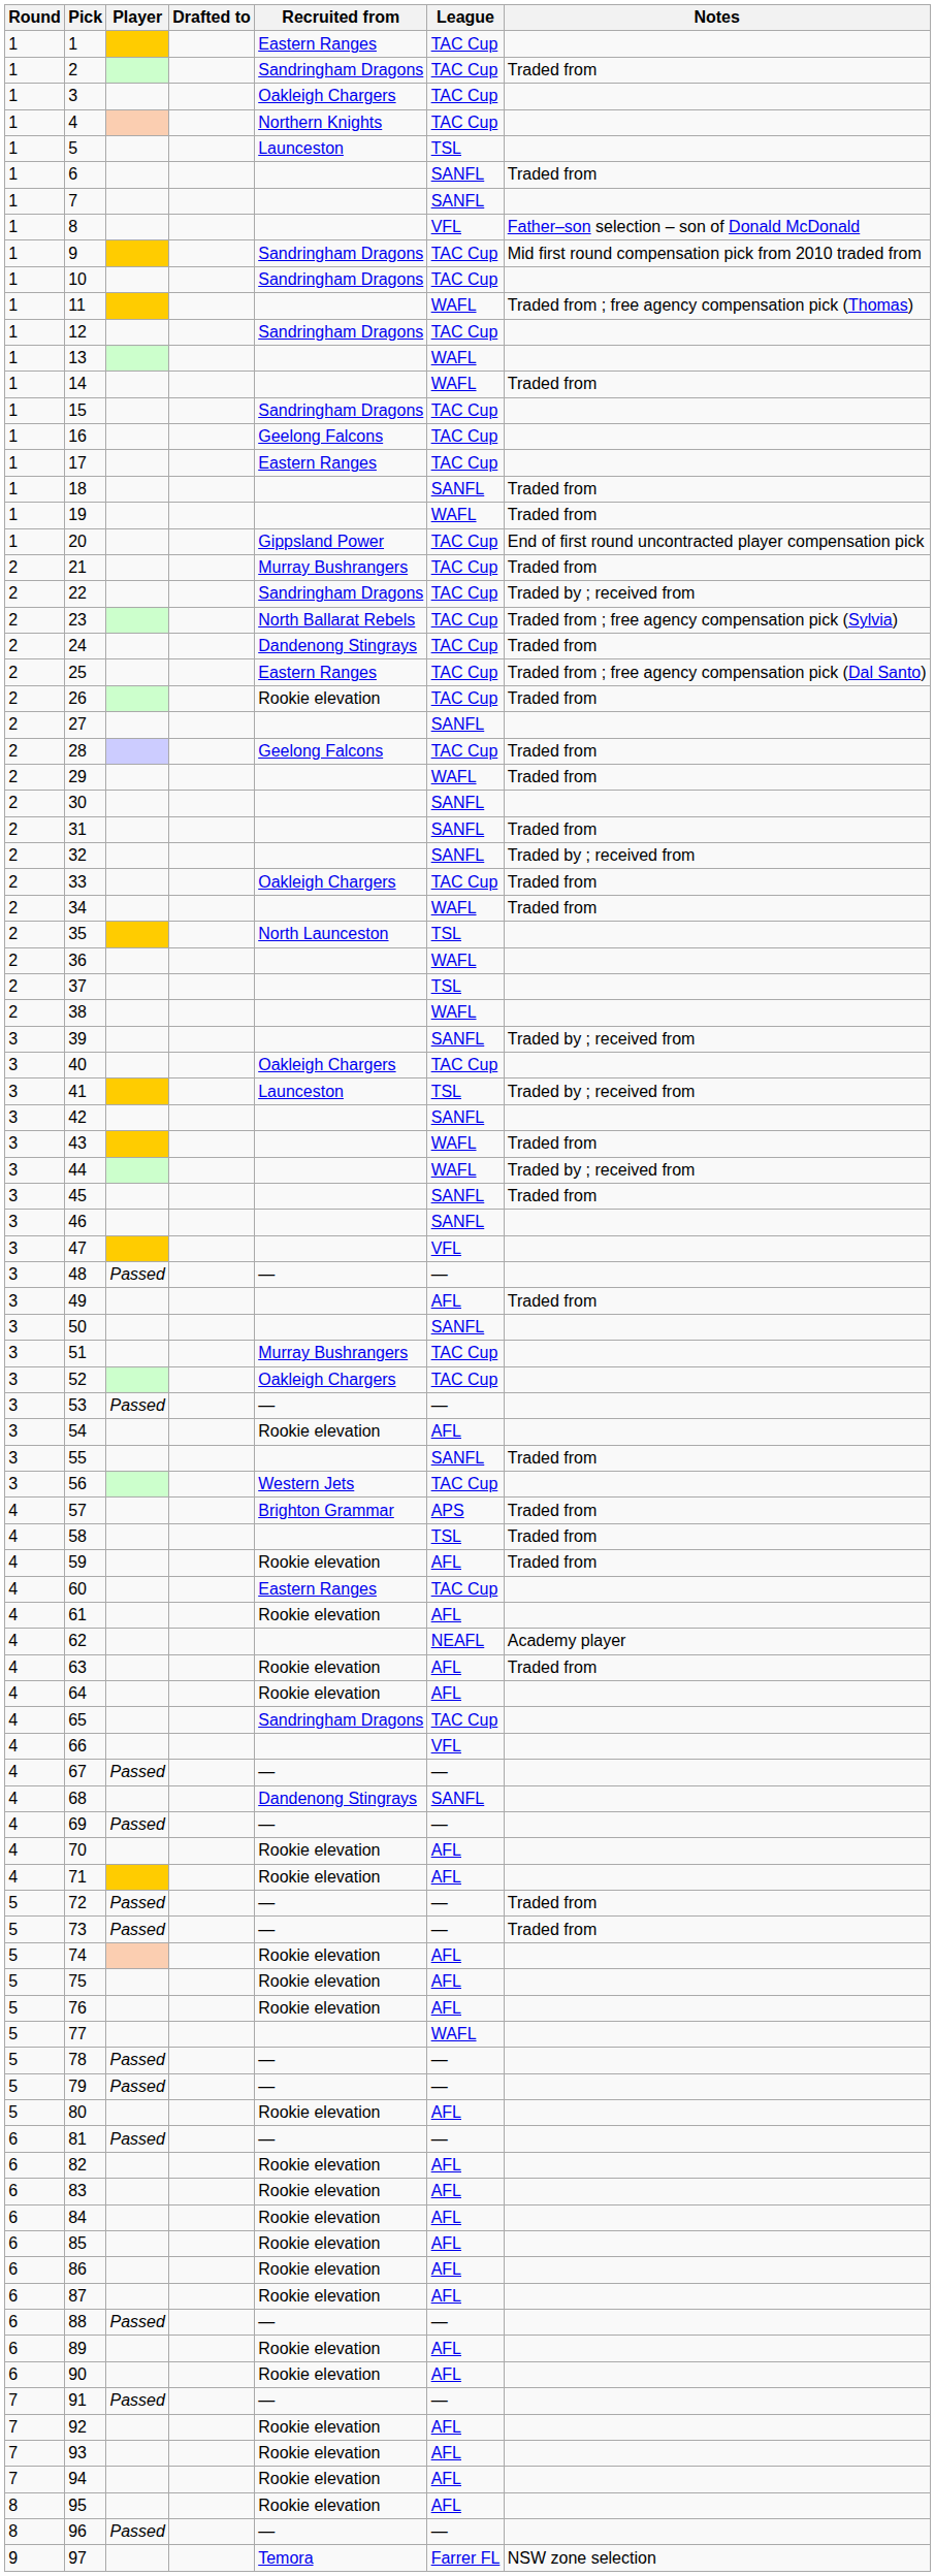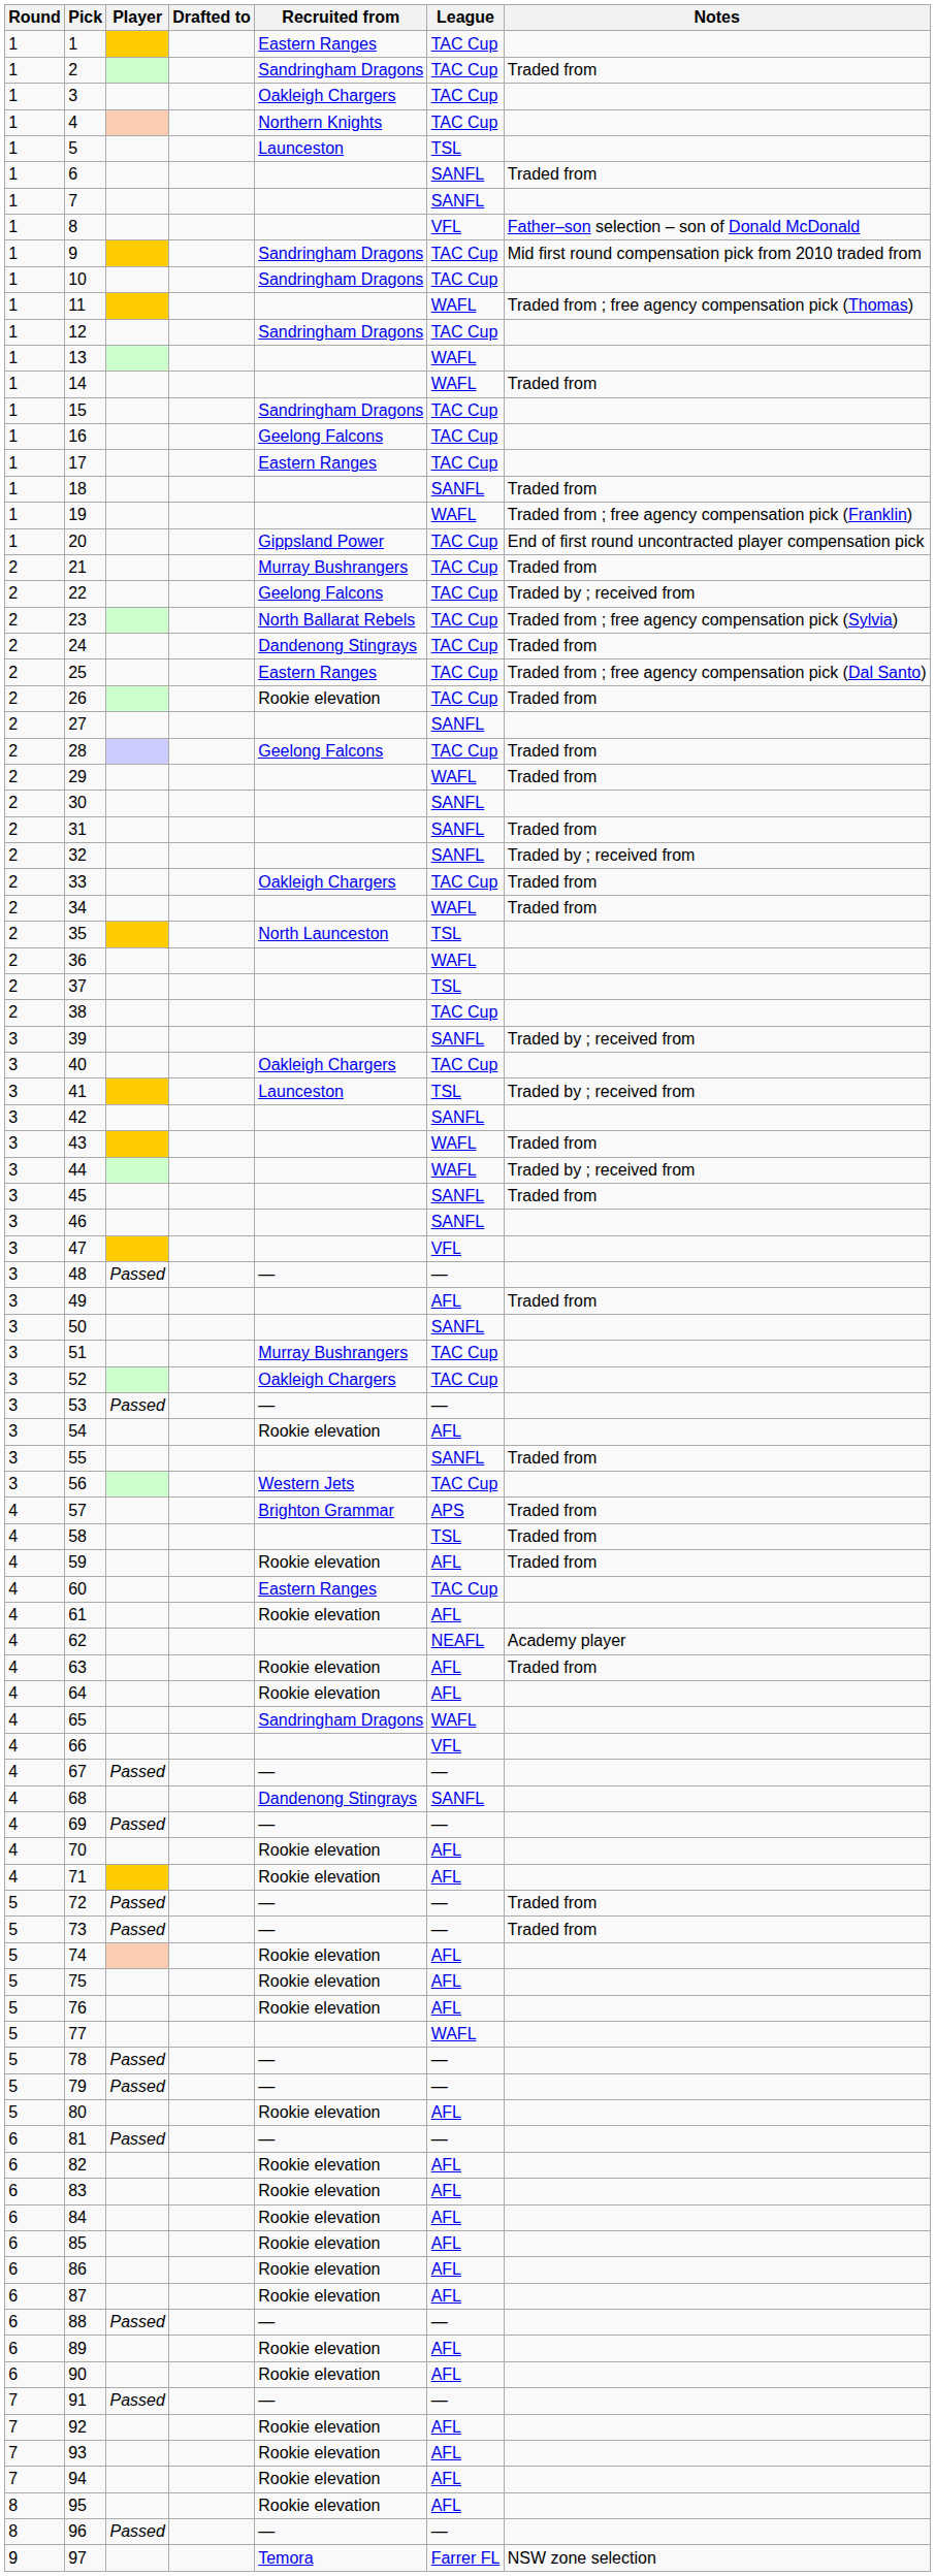 <table class="wikitable sortable">
 <tr>
 <th>Round</th>
 <th>Pick</th>
 <th>Player</th>
 <th>Drafted to</th>
 <th>Recruited from</th>
 <th>League</th>
 <th>Notes</th>
 </tr>
 <tr>
 <td>1</td>
 <td>1</td>
 <td bgcolor="#FFCC00"></td>
 <td></td>
 <td><a href='#'>Eastern Ranges</a></td>
 <td><a href='#'>TAC Cup</a></td>
 <td></td>
 </tr>
 <tr>
 <td>1</td>
 <td>2</td>
 <td bgcolor="#CCFFCC"></td>
 <td></td>
 <td><a href='#'>Sandringham Dragons</a></td>
 <td><a href='#'>TAC Cup</a></td>
 <td>Traded from </td>
 </tr>
 <tr>
 <td>1</td>
 <td>3</td>
 <td></td>
 <td></td>
 <td><a href='#'>Oakleigh Chargers</a></td>
 <td><a href='#'>TAC Cup</a></td>
 <td></td>
 </tr>
 <tr>
 <td>1</td>
 <td>4</td>
 <td bgcolor="#FBCEB1"></td>
 <td></td>
 <td><a href='#'>Northern Knights</a></td>
 <td><a href='#'>TAC Cup</a></td>
 <td></td>
 </tr>
 <tr>
 <td>1</td>
 <td>5</td>
 <td></td>
 <td></td>
 <td><a href='#'>Launceston</a></td>
 <td><a href='#'>TSL</a></td>
 <td></td>
 </tr>
 <tr>
 <td>1</td>
 <td>6</td>
 <td></td>
 <td></td>
 <td></td>
 <td><a href='#'>SANFL</a></td>
 <td>Traded from </td>
 </tr>
 <tr>
 <td>1</td>
 <td>7</td>
 <td></td>
 <td></td>
 <td></td>
 <td><a href='#'>SANFL</a></td>
 <td></td>
 </tr>
 <tr>
 <td>1</td>
 <td>8</td>
 <td></td>
 <td></td>
 <td></td>
 <td><a href='#'>VFL</a></td>
 <td><a href='#'>Father–son</a> selection – son of <a href='#'>Donald McDonald</a></td>
 </tr>
 <tr>
 <td>1</td>
 <td>9</td>
 <td bgcolor="#FFCC00"></td>
 <td></td>
 <td><a href='#'>Sandringham Dragons</a></td>
 <td><a href='#'>TAC Cup</a></td>
 <td>Mid first round compensation pick from 2010 traded from </td>
 </tr>
 <tr>
 <td>1</td>
 <td>10</td>
 <td></td>
 <td></td>
 <td><a href='#'>Sandringham Dragons</a></td>
 <td><a href='#'>TAC Cup</a></td>
 <td></td>
 </tr>
 <tr>
 <td>1</td>
 <td>11</td>
 <td bgcolor="#FFCC00"></td>
 <td></td>
 <td></td>
 <td><a href='#'>WAFL</a></td>
 <td>Traded from ; free agency compensation pick (<a href='#'>Thomas</a>)</td>
 </tr>
 <tr>
 <td>1</td>
 <td>12</td>
 <td></td>
 <td></td>
 <td><a href='#'>Sandringham Dragons</a></td>
 <td><a href='#'>TAC Cup</a></td>
 <td></td>
 </tr>
 <tr>
 <td>1</td>
 <td>13</td>
 <td bgcolor="#CCFFCC"></td>
 <td></td>
 <td></td>
 <td><a href='#'>WAFL</a></td>
 <td></td>
 </tr>
 <tr>
 <td>1</td>
 <td>14</td>
 <td></td>
 <td></td>
 <td></td>
 <td><a href='#'>WAFL</a></td>
 <td>Traded from </td>
 </tr>
 <tr>
 <td>1</td>
 <td>15</td>
 <td></td>
 <td></td>
 <td><a href='#'>Sandringham Dragons</a></td>
 <td><a href='#'>TAC Cup</a></td>
 <td></td>
 </tr>
 <tr>
 <td>1</td>
 <td>16</td>
 <td></td>
 <td></td>
 <td><a href='#'>Geelong Falcons</a></td>
 <td><a href='#'>TAC Cup</a></td>
 <td></td>
 </tr>
 <tr>
 <td>1</td>
 <td>17</td>
 <td></td>
 <td></td>
 <td><a href='#'>Eastern Ranges</a></td>
 <td><a href='#'>TAC Cup</a></td>
 <td></td>
 </tr>
 <tr>
 <td>1</td>
 <td>18</td>
 <td></td>
 <td></td>
 <td></td>
 <td><a href='#'>SANFL</a></td>
 <td>Traded from </td>
 </tr>
 <tr>
 <td>1</td>
 <td>19</td>
 <td></td>
 <td></td>
 <td></td>
 <td><a href='#'>WAFL</a></td>
-<td>Traded from </td>
+<td>Traded from ; free agency compensation pick (<a href='#'>Franklin</a>)</td>
 </tr>
 <tr>
 <td>1</td>
 <td>20</td>
 <td></td>
 <td></td>
 <td><a href='#'>Gippsland Power</a></td>
 <td><a href='#'>TAC Cup</a></td>
 <td>End of first round uncontracted player compensation pick</td>
 </tr>
 <tr>
 <td>2</td>
 <td>21</td>
 <td></td>
 <td></td>
 <td><a href='#'>Murray Bushrangers</a></td>
 <td><a href='#'>TAC Cup</a></td>
 <td>Traded from </td>
 </tr>
 <tr>
 <td>2</td>
 <td>22</td>
 <td></td>
 <td></td>
-<td><a href='#'>Sandringham Dragons</a></td>
+<td><a href='#'>Geelong Falcons</a></td>
 <td><a href='#'>TAC Cup</a></td>
 <td>Traded by ; received from </td>
 </tr>
 <tr>
 <td>2</td>
 <td>23</td>
 <td bgcolor="#CCFFCC"></td>
 <td></td>
 <td><a href='#'>North Ballarat Rebels</a></td>
 <td><a href='#'>TAC Cup</a></td>
 <td>Traded from ; free agency compensation pick (<a href='#'>Sylvia</a>)</td>
 </tr>
 <tr>
 <td>2</td>
 <td>24</td>
 <td></td>
 <td></td>
 <td><a href='#'>Dandenong Stingrays</a></td>
 <td><a href='#'>TAC Cup</a></td>
 <td>Traded from </td>
 </tr>
 <tr>
 <td>2</td>
 <td>25</td>
 <td></td>
 <td></td>
 <td><a href='#'>Eastern Ranges</a></td>
 <td><a href='#'>TAC Cup</a></td>
 <td>Traded from ; free agency compensation pick (<a href='#'>Dal Santo</a>)</td>
 </tr>
 <tr>
 <td>2</td>
 <td>26</td>
 <td bgcolor="#CCFFCC"></td>
 <td></td>
 <td>Rookie elevation</td>
 <td><a href='#'>TAC Cup</a></td>
 <td>Traded from </td>
 </tr>
 <tr>
 <td>2</td>
 <td>27</td>
 <td></td>
 <td></td>
 <td></td>
 <td><a href='#'>SANFL</a></td>
 <td></td>
 </tr>
 <tr>
 <td>2</td>
 <td>28</td>
 <td bgcolor="#CCCCFF"></td>
 <td></td>
 <td><a href='#'>Geelong Falcons</a></td>
 <td><a href='#'>TAC Cup</a></td>
 <td>Traded from </td>
 </tr>
 <tr>
 <td>2</td>
 <td>29</td>
 <td></td>
 <td></td>
 <td></td>
 <td><a href='#'>WAFL</a></td>
 <td>Traded from </td>
 </tr>
 <tr>
 <td>2</td>
 <td>30</td>
 <td></td>
 <td></td>
 <td></td>
 <td><a href='#'>SANFL</a></td>
 <td></td>
 </tr>
 <tr>
 <td>2</td>
 <td>31</td>
 <td></td>
 <td></td>
 <td></td>
 <td><a href='#'>SANFL</a></td>
 <td>Traded from </td>
 </tr>
 <tr>
 <td>2</td>
 <td>32</td>
 <td></td>
 <td></td>
 <td></td>
 <td><a href='#'>SANFL</a></td>
 <td>Traded by ; received from </td>
 </tr>
 <tr>
 <td>2</td>
 <td>33</td>
 <td></td>
 <td></td>
 <td><a href='#'>Oakleigh Chargers</a></td>
 <td><a href='#'>TAC Cup</a></td>
 <td>Traded from </td>
 </tr>
 <tr>
 <td>2</td>
 <td>34</td>
 <td></td>
 <td></td>
 <td></td>
 <td><a href='#'>WAFL</a></td>
 <td>Traded from </td>
 </tr>
 <tr>
 <td>2</td>
 <td>35</td>
 <td bgcolor="#FFCC00"></td>
 <td></td>
 <td><a href='#'>North Launceston</a></td>
 <td><a href='#'>TSL</a></td>
 <td></td>
 </tr>
 <tr>
 <td>2</td>
 <td>36</td>
 <td></td>
 <td></td>
 <td></td>
 <td><a href='#'>WAFL</a></td>
 <td></td>
 </tr>
 <tr>
 <td>2</td>
 <td>37</td>
 <td></td>
 <td></td>
 <td></td>
 <td><a href='#'>TSL</a></td>
 <td></td>
 </tr>
 <tr>
 <td>2</td>
 <td>38</td>
 <td></td>
 <td></td>
 <td></td>
-<td><a href='#'>WAFL</a></td>
+<td><a href='#'>TAC Cup</a></td>
 <td></td>
 </tr>
 <tr>
 <td>3</td>
 <td>39</td>
 <td></td>
 <td></td>
 <td></td>
 <td><a href='#'>SANFL</a></td>
 <td>Traded by ; received from </td>
 </tr>
 <tr>
 <td>3</td>
 <td>40</td>
 <td></td>
 <td></td>
 <td><a href='#'>Oakleigh Chargers</a></td>
 <td><a href='#'>TAC Cup</a></td>
 <td></td>
 </tr>
 <tr>
 <td>3</td>
 <td>41</td>
 <td bgcolor="#FFCC00"></td>
 <td></td>
 <td><a href='#'>Launceston</a></td>
 <td><a href='#'>TSL</a></td>
 <td>Traded by ; received from </td>
 </tr>
 <tr>
 <td>3</td>
 <td>42</td>
 <td></td>
 <td></td>
 <td></td>
 <td><a href='#'>SANFL</a></td>
 <td></td>
 </tr>
 <tr>
 <td>3</td>
 <td>43</td>
 <td bgcolor="#FFCC00"></td>
 <td></td>
 <td></td>
 <td><a href='#'>WAFL</a></td>
 <td>Traded from </td>
 </tr>
 <tr>
 <td>3</td>
 <td>44</td>
 <td bgcolor="#CCFFCC"></td>
 <td></td>
 <td></td>
 <td><a href='#'>WAFL</a></td>
 <td>Traded by ; received from </td>
 </tr>
 <tr>
 <td>3</td>
 <td>45</td>
 <td></td>
 <td></td>
 <td></td>
 <td><a href='#'>SANFL</a></td>
 <td>Traded from </td>
 </tr>
 <tr>
 <td>3</td>
 <td>46</td>
 <td></td>
 <td></td>
 <td></td>
 <td><a href='#'>SANFL</a></td>
 <td></td>
 </tr>
 <tr>
 <td>3</td>
 <td>47</td>
 <td bgcolor="#FFCC00"></td>
 <td></td>
 <td></td>
 <td><a href='#'>VFL</a></td>
 <td></td>
 </tr>
 <tr>
 <td>3</td>
 <td>48</td>
 <td><em>Passed</em></td>
 <td></td>
 <td>—</td>
 <td>—</td>
 <td></td>
 </tr>
 <tr>
 <td>3</td>
 <td>49</td>
 <td></td>
 <td></td>
 <td></td>
 <td><a href='#'>AFL</a></td>
 <td>Traded from </td>
 </tr>
 <tr>
 <td>3</td>
 <td>50</td>
 <td></td>
 <td></td>
 <td></td>
 <td><a href='#'>SANFL</a></td>
 <td></td>
 </tr>
 <tr>
 <td>3</td>
 <td>51</td>
 <td></td>
 <td></td>
 <td><a href='#'>Murray Bushrangers</a></td>
 <td><a href='#'>TAC Cup</a></td>
 <td></td>
 </tr>
 <tr>
 <td>3</td>
 <td>52</td>
 <td bgcolor="#CCFFCC"></td>
 <td></td>
 <td><a href='#'>Oakleigh Chargers</a></td>
 <td><a href='#'>TAC Cup</a></td>
 <td></td>
 </tr>
 <tr>
 <td>3</td>
 <td>53</td>
 <td><em>Passed</em></td>
 <td></td>
 <td>—</td>
 <td>—</td>
 <td></td>
 </tr>
 <tr>
 <td>3</td>
 <td>54</td>
 <td></td>
 <td></td>
 <td>Rookie elevation</td>
 <td><a href='#'>AFL</a></td>
 <td></td>
 </tr>
 <tr>
 <td>3</td>
 <td>55</td>
 <td></td>
 <td></td>
 <td></td>
 <td><a href='#'>SANFL</a></td>
 <td>Traded from </td>
 </tr>
 <tr>
 <td>3</td>
 <td>56</td>
 <td bgcolor="#CCFFCC"></td>
 <td></td>
 <td><a href='#'>Western Jets</a></td>
 <td><a href='#'>TAC Cup</a></td>
 <td></td>
 </tr>
 <tr>
 <td>4</td>
 <td>57</td>
 <td></td>
 <td></td>
 <td><a href='#'>Brighton Grammar</a></td>
 <td><a href='#'>APS</a></td>
 <td>Traded from </td>
 </tr>
 <tr>
 <td>4</td>
 <td>58</td>
 <td></td>
 <td></td>
 <td></td>
 <td><a href='#'>TSL</a></td>
 <td>Traded from </td>
 </tr>
 <tr>
 <td>4</td>
 <td>59</td>
 <td></td>
 <td></td>
 <td>Rookie elevation</td>
 <td><a href='#'>AFL</a></td>
 <td>Traded from </td>
 </tr>
 <tr>
 <td>4</td>
 <td>60</td>
 <td></td>
 <td></td>
 <td><a href='#'>Eastern Ranges</a></td>
 <td><a href='#'>TAC Cup</a></td>
 <td></td>
 </tr>
 <tr>
 <td>4</td>
 <td>61</td>
 <td></td>
 <td></td>
 <td>Rookie elevation</td>
 <td><a href='#'>AFL</a></td>
 <td></td>
 </tr>
 <tr>
 <td>4</td>
 <td>62</td>
 <td></td>
 <td></td>
 <td></td>
 <td><a href='#'>NEAFL</a></td>
 <td>Academy player</td>
 </tr>
 <tr>
 <td>4</td>
 <td>63</td>
 <td></td>
 <td></td>
 <td>Rookie elevation</td>
 <td><a href='#'>AFL</a></td>
 <td>Traded from </td>
 </tr>
 <tr>
 <td>4</td>
 <td>64</td>
 <td></td>
 <td></td>
 <td>Rookie elevation</td>
 <td><a href='#'>AFL</a></td>
 <td></td>
 </tr>
 <tr>
 <td>4</td>
 <td>65</td>
 <td></td>
 <td></td>
 <td><a href='#'>Sandringham Dragons</a></td>
-<td><a href='#'>TAC Cup</a></td>
+<td><a href='#'>WAFL</a></td>
 <td></td>
 </tr>
 <tr>
 <td>4</td>
 <td>66</td>
 <td></td>
 <td></td>
 <td></td>
 <td><a href='#'>VFL</a></td>
 <td></td>
 </tr>
 <tr>
 <td>4</td>
 <td>67</td>
 <td><em>Passed</em></td>
 <td></td>
 <td>—</td>
 <td>—</td>
 <td></td>
 </tr>
 <tr>
 <td>4</td>
 <td>68</td>
 <td></td>
 <td></td>
 <td><a href='#'>Dandenong Stingrays</a></td>
 <td><a href='#'>SANFL</a></td>
 <td></td>
 </tr>
 <tr>
 <td>4</td>
 <td>69</td>
 <td><em>Passed</em></td>
 <td></td>
 <td>—</td>
 <td>—</td>
 <td></td>
 </tr>
 <tr>
 <td>4</td>
 <td>70</td>
 <td></td>
 <td></td>
 <td>Rookie elevation</td>
 <td><a href='#'>AFL</a></td>
 <td></td>
 </tr>
 <tr>
 <td>4</td>
 <td>71</td>
 <td bgcolor="#FFCC00"></td>
 <td></td>
 <td>Rookie elevation</td>
 <td><a href='#'>AFL</a></td>
 <td></td>
 </tr>
 <tr>
 <td>5</td>
 <td>72</td>
 <td><em>Passed</em></td>
 <td></td>
 <td>—</td>
 <td>—</td>
 <td>Traded from </td>
 </tr>
 <tr>
 <td>5</td>
 <td>73</td>
 <td><em>Passed</em></td>
 <td></td>
 <td>—</td>
 <td>—</td>
 <td>Traded from </td>
 </tr>
 <tr>
 <td>5</td>
 <td>74</td>
 <td bgcolor="#FBCEB1"></td>
 <td></td>
 <td>Rookie elevation</td>
 <td><a href='#'>AFL</a></td>
 <td></td>
 </tr>
 <tr>
 <td>5</td>
 <td>75</td>
 <td></td>
 <td></td>
 <td>Rookie elevation</td>
 <td><a href='#'>AFL</a></td>
 <td></td>
 </tr>
 <tr>
 <td>5</td>
 <td>76</td>
 <td></td>
 <td></td>
 <td>Rookie elevation</td>
 <td><a href='#'>AFL</a></td>
 <td></td>
 </tr>
 <tr>
 <td>5</td>
 <td>77</td>
 <td></td>
 <td></td>
 <td></td>
 <td><a href='#'>WAFL</a></td>
 <td></td>
 </tr>
 <tr>
 <td>5</td>
 <td>78</td>
 <td><em>Passed</em></td>
 <td></td>
 <td>—</td>
 <td>—</td>
 <td></td>
 </tr>
 <tr>
 <td>5</td>
 <td>79</td>
 <td><em>Passed</em></td>
 <td></td>
 <td>—</td>
 <td>—</td>
 <td></td>
 </tr>
 <tr>
 <td>5</td>
 <td>80</td>
 <td></td>
 <td></td>
 <td>Rookie elevation</td>
 <td><a href='#'>AFL</a></td>
 <td></td>
 </tr>
 <tr>
 <td>6</td>
 <td>81</td>
 <td><em>Passed</em></td>
 <td></td>
 <td>—</td>
 <td>—</td>
 <td></td>
 </tr>
 <tr>
 <td>6</td>
 <td>82</td>
 <td></td>
 <td></td>
 <td>Rookie elevation</td>
 <td><a href='#'>AFL</a></td>
 <td></td>
 </tr>
 <tr>
 <td>6</td>
 <td>83</td>
 <td></td>
 <td></td>
 <td>Rookie elevation</td>
 <td><a href='#'>AFL</a></td>
 <td></td>
 </tr>
 <tr>
 <td>6</td>
 <td>84</td>
 <td></td>
 <td></td>
 <td>Rookie elevation</td>
 <td><a href='#'>AFL</a></td>
 <td></td>
 </tr>
 <tr>
 <td>6</td>
 <td>85</td>
 <td></td>
 <td></td>
 <td>Rookie elevation</td>
 <td><a href='#'>AFL</a></td>
 <td></td>
 </tr>
 <tr>
 <td>6</td>
 <td>86</td>
 <td></td>
 <td></td>
 <td>Rookie elevation</td>
 <td><a href='#'>AFL</a></td>
 <td></td>
 </tr>
 <tr>
 <td>6</td>
 <td>87</td>
 <td></td>
 <td></td>
 <td>Rookie elevation</td>
 <td><a href='#'>AFL</a></td>
 <td></td>
 </tr>
 <tr>
 <td>6</td>
 <td>88</td>
 <td><em>Passed</em></td>
 <td></td>
 <td>—</td>
 <td>—</td>
 <td></td>
 </tr>
 <tr>
 <td>6</td>
 <td>89</td>
 <td></td>
 <td></td>
 <td>Rookie elevation</td>
 <td><a href='#'>AFL</a></td>
 <td></td>
 </tr>
 <tr>
 <td>6</td>
 <td>90</td>
 <td></td>
 <td></td>
 <td>Rookie elevation</td>
 <td><a href='#'>AFL</a></td>
 <td></td>
 </tr>
 <tr>
 <td>7</td>
 <td>91</td>
 <td><em>Passed</em></td>
 <td></td>
 <td>—</td>
 <td>—</td>
 <td></td>
 </tr>
 <tr>
 <td>7</td>
 <td>92</td>
 <td></td>
 <td></td>
 <td>Rookie elevation</td>
 <td><a href='#'>AFL</a></td>
 <td></td>
 </tr>
 <tr>
 <td>7</td>
 <td>93</td>
 <td></td>
 <td></td>
 <td>Rookie elevation</td>
 <td><a href='#'>AFL</a></td>
 <td></td>
 </tr>
 <tr>
 <td>7</td>
 <td>94</td>
 <td></td>
 <td></td>
 <td>Rookie elevation</td>
 <td><a href='#'>AFL</a></td>
 <td></td>
 </tr>
 <tr>
 <td>8</td>
 <td>95</td>
 <td></td>
 <td></td>
 <td>Rookie elevation</td>
 <td><a href='#'>AFL</a></td>
 <td></td>
 </tr>
 <tr>
 <td>8</td>
 <td>96</td>
 <td><em>Passed</em></td>
 <td></td>
 <td>—</td>
 <td>—</td>
 <td></td>
 </tr>
 <tr>
 <td>9</td>
 <td>97</td>
 <td></td>
 <td></td>
 <td><a href='#'>Temora</a></td>
 <td><a href='#'>Farrer FL</a></td>
 <td>NSW zone selection</td>
 </tr>
 </table>
